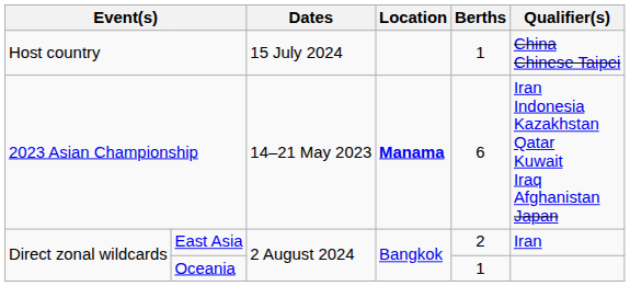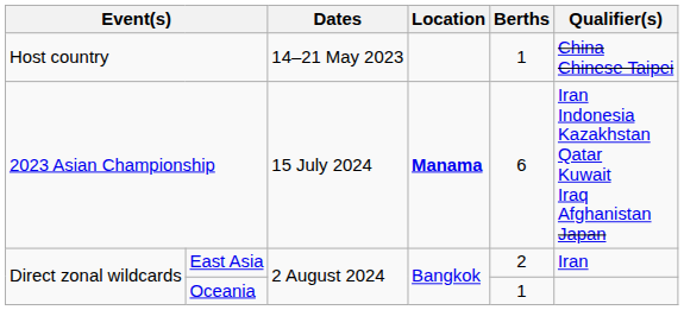 <table class="wikitable">
 <tr>
 <th colspan=2>Event(s)</th>
 <th>Dates</th>
 <th>Location</th>
 <th>Berths</th>
 <th>Qualifier(s)</th>
 </tr>
 <tr>
 <td colspan=2>Host country</td>
-<td>15 July 2024</td>
+<td>14–21 May 2023</td>
 <td></td>
 <td style="text-align:center;">1</td>
 <td><s> <a href='#'>China</a></s><br><s> <a href='#'>Chinese Taipei</a></s><br><s></s></td>
 </tr>
 <tr>
 <td colspan=2><a href='#'>2023 Asian Championship</a></td>
-<td>14–21 May 2023</td>
+<td>15 July 2024</td>
 <td><strong> <a href='#'>Manama</a></strong></td>
 <td style="text-align:center;">6</td>
 <td> <a href='#'>Iran</a><br> <a href='#'>Indonesia</a><br> <a href='#'>Kazakhstan</a><br> <a href='#'>Qatar</a><br> <a href='#'>Kuwait</a><br> <a href='#'>Iraq</a><br> <a href='#'>Afghanistan</a><br><s> <a href='#'>Japan</a></s></td>
 </tr>
 <tr>
 <td rowspan=2>Direct zonal wildcards</td>
 <td><a href='#'>East Asia</a></td>
 <td rowspan=2>2 August 2024</td>
 <td rowspan=2> <a href='#'>Bangkok</a></td>
 <td style="text-align:center;">2</td>
 <td> <a href='#'>Iran</a></td>
 </tr>
 <tr>
 <td><a href='#'>Oceania</a></td>
 <td style="text-align:center">1</td>
 <td><s></s></td>
 </tr>
 </table>
